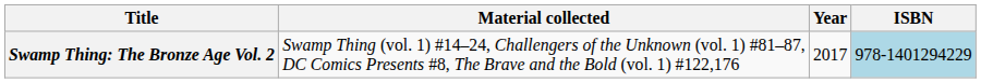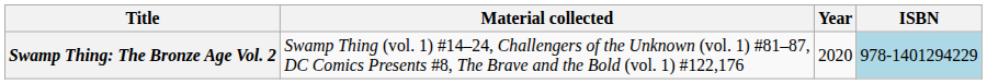 <table class="wikitable plainrowheaders sortable">
 <tr>
 <th scope="row">Title</th>
 <th scope="row">Material collected</th>
 <th scope="row">Year</th>
 <th scope="row">ISBN</th>
 </tr>
 <tr>
 <th scope="row"><em>Swamp Thing: The Bronze Age Vol. 2</em></th>
 <td><em>Swamp Thing</em> (vol. 1) #14–24, <em>Challengers of the Unknown</em> (vol. 1) #81–87,<br> <em>DC Comics Presents</em> #8, <em>The Brave and the Bold</em> (vol. 1) #122,176</td>
-<td>2017</td>
+<td>2020</td>
 <td style="background: lightblue;">978-1401294229</td>
 </tr>
 </table>
